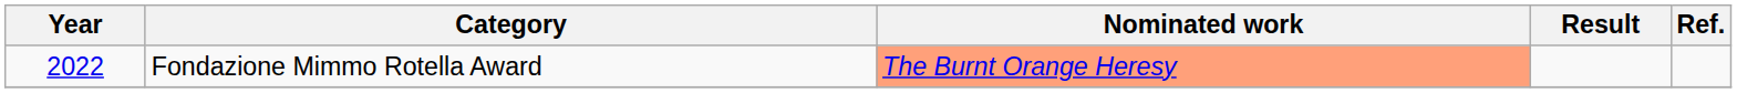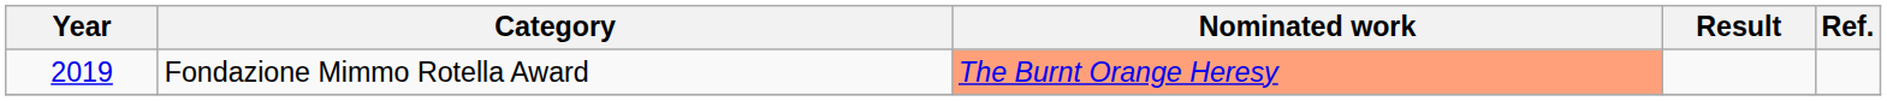 <table class=wikitable>
 <tr>
 <th scope="col" style="width:5em;">Year</th>
 <th scope="col" style="width:28em;">Category</th>
 <th scope="col" style="width:25em;">Nominated work</th>
 <th scope="col" style="width:5em;">Result</th>
 <th>Ref.</th>
 </tr>
 <tr>
-<td style="text-align:center;"><a href='#'>2022</a></td>
+<td style="text-align:center;"><a href='#'>2019</a></td>
 <td>Fondazione Mimmo Rotella Award</td>
 <td style="background: lightsalmon;"><em><a href='#'>The Burnt Orange Heresy</a></em></td>
 <td></td>
 <td align="center"></td>
 </tr>
 <tr>
 </tr>
 </table>
